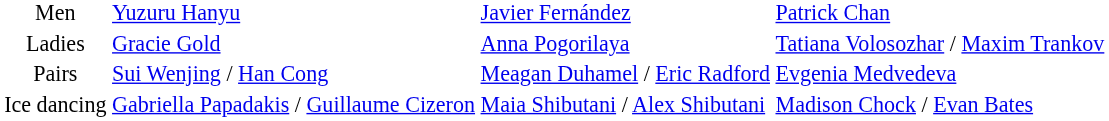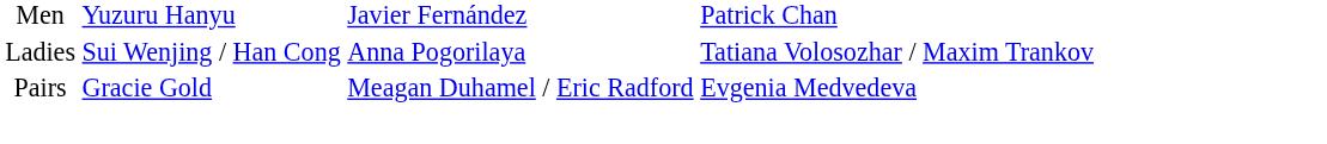 <table>
 <tr>
 <td align=center>Men</td>
 <td> <a href='#'>Yuzuru Hanyu</a></td>
 <td> <a href='#'>Javier Fernández</a></td>
 <td> <a href='#'>Patrick Chan</a></td>
 </tr>
 <tr>
 <td align=center>Ladies</td>
-<td> <a href='#'>Gracie Gold</a></td>
+<td> <a href='#'>Sui Wenjing</a> / <a href='#'>Han Cong</a></td>
 <td> <a href='#'>Anna Pogorilaya</a></td>
 <td> <a href='#'>Tatiana Volosozhar</a> / <a href='#'>Maxim Trankov</a></td>
 </tr>
 <tr>
 <td align=center>Pairs</td>
-<td> <a href='#'>Sui Wenjing</a> / <a href='#'>Han Cong</a></td>
+<td> <a href='#'>Gracie Gold</a></td>
 <td> <a href='#'>Meagan Duhamel</a> / <a href='#'>Eric Radford</a></td>
 <td> <a href='#'>Evgenia Medvedeva</a></td>
 </tr>
-<tr>
-<td align=center>Ice dancing</td>
-<td> <a href='#'>Gabriella Papadakis</a> / <a href='#'>Guillaume Cizeron</a></td>
-<td> <a href='#'>Maia Shibutani</a> / <a href='#'>Alex Shibutani</a></td>
-<td> <a href='#'>Madison Chock</a> / <a href='#'>Evan Bates</a></td>
-</tr>
 </table>
